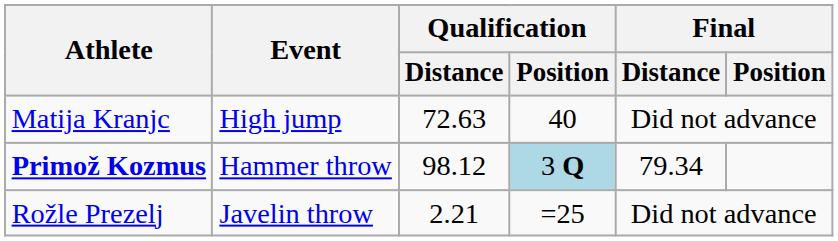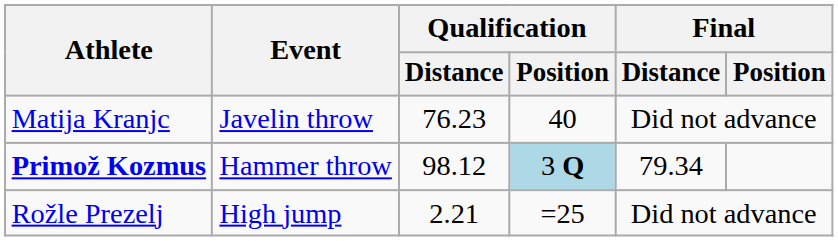 <table class=wikitable style="font-size:90%">
 <tr>
 <th rowspan="2">Athlete</th>
 <th rowspan="2">Event</th>
 <th colspan="2">Qualification</th>
 <th colspan="2">Final</th>
 </tr>
 <tr style="font-size:95%">
 <th>Distance</th>
 <th>Position</th>
 <th>Distance</th>
 <th>Position</th>
 </tr>
 <tr align=center>
 <td align=left><a href='#'>Matija Kranjc</a></td>
-<td align=left><a href='#'>High jump</a></td>
-<td>72.63</td>
+<td align=left><a href='#'>Javelin throw</a></td>
+<td>76.23</td>
 <td>40</td>
 <td colspan=2>Did not advance</td>
 </tr>
 <tr align=center>
 <td align=left><strong><a href='#'>Primož Kozmus</a></strong></td>
 <td align=left><a href='#'>Hammer throw</a></td>
 <td>98.12</td>
 <td style="background: lightblue;">3 <strong>Q</strong></td>
 <td>79.34</td>
 <td></td>
 </tr>
 <tr align=center>
 <td align=left><a href='#'>Rožle Prezelj</a></td>
-<td align=left><a href='#'>Javelin throw</a></td>
+<td align=left><a href='#'>High jump</a></td>
 <td>2.21</td>
 <td>=25</td>
 <td colspan=2>Did not advance</td>
 </tr>
 </table>
